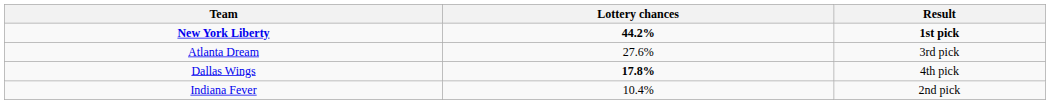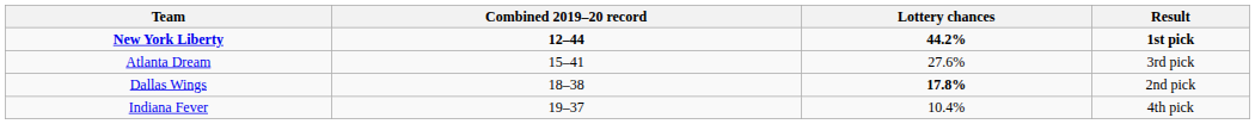 <table class="wikitable sortable" style="text-align: center; width: 70%">
 <tr>
 <th>Team</th>
+<th>Combined 2019–20 record</th>
 <th>Lottery chances</th>
 <th>Result</th>
 </tr>
 <tr>
 <td><strong><a href='#'>New York Liberty</a></strong></td>
+<td><strong>12–44</strong></td>
 <td><strong>44.2%</strong></td>
 <td><strong>1st pick</strong></td>
 </tr>
 <tr>
 <td><a href='#'>Atlanta Dream</a></td>
+<td>15–41</td>
 <td>27.6%</td>
 <td>3rd pick</td>
 </tr>
 <tr>
 <td><a href='#'>Dallas Wings</a></td>
+<td>18–38</td>
 <td><strong>17.8%</strong></td>
-<td>4th pick</td>
+<td>2nd pick</td>
 </tr>
 <tr>
 <td><a href='#'>Indiana Fever</a></td>
+<td>19–37</td>
 <td>10.4%</td>
-<td>2nd pick</td>
+<td>4th pick</td>
 </tr>
 </table>
